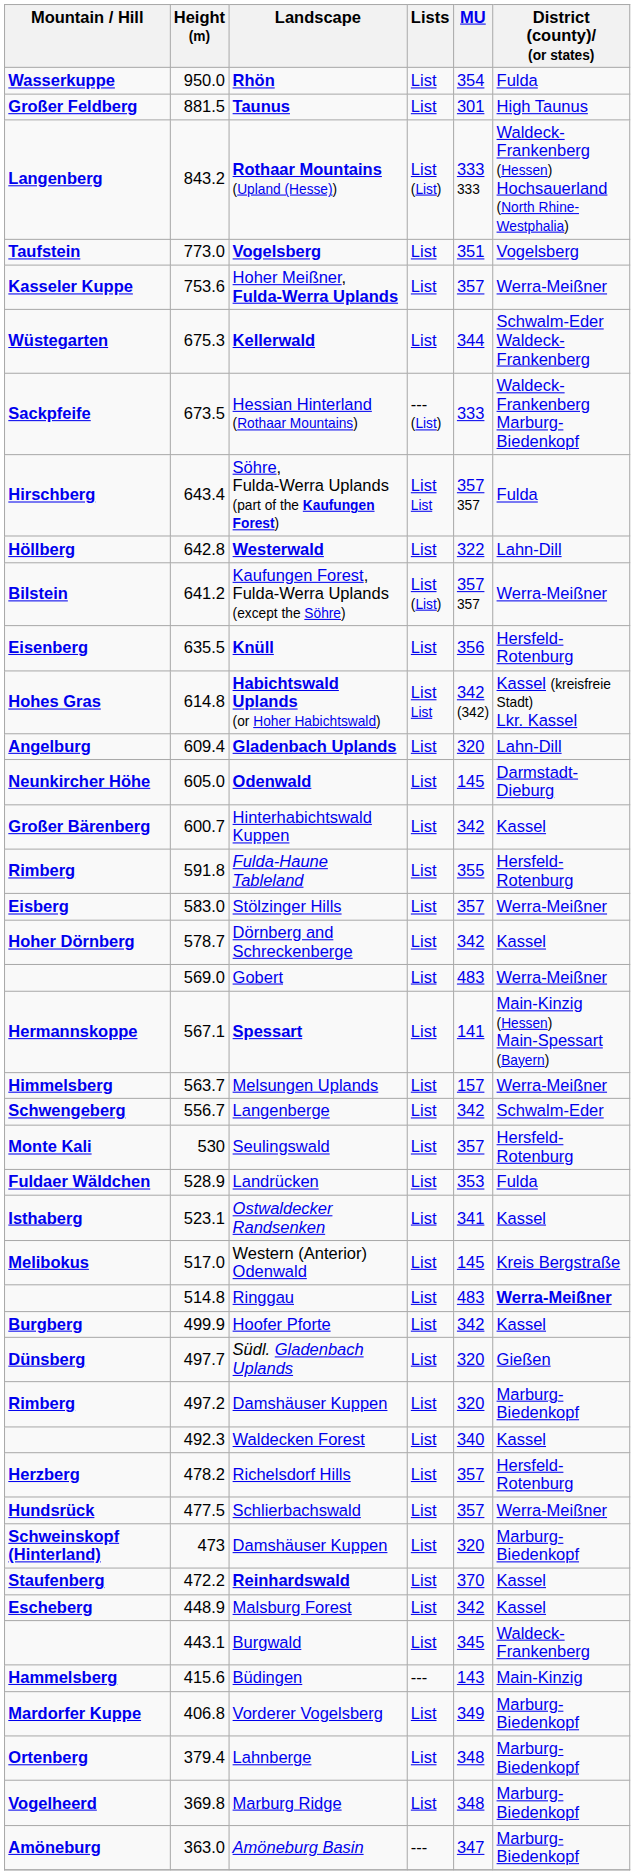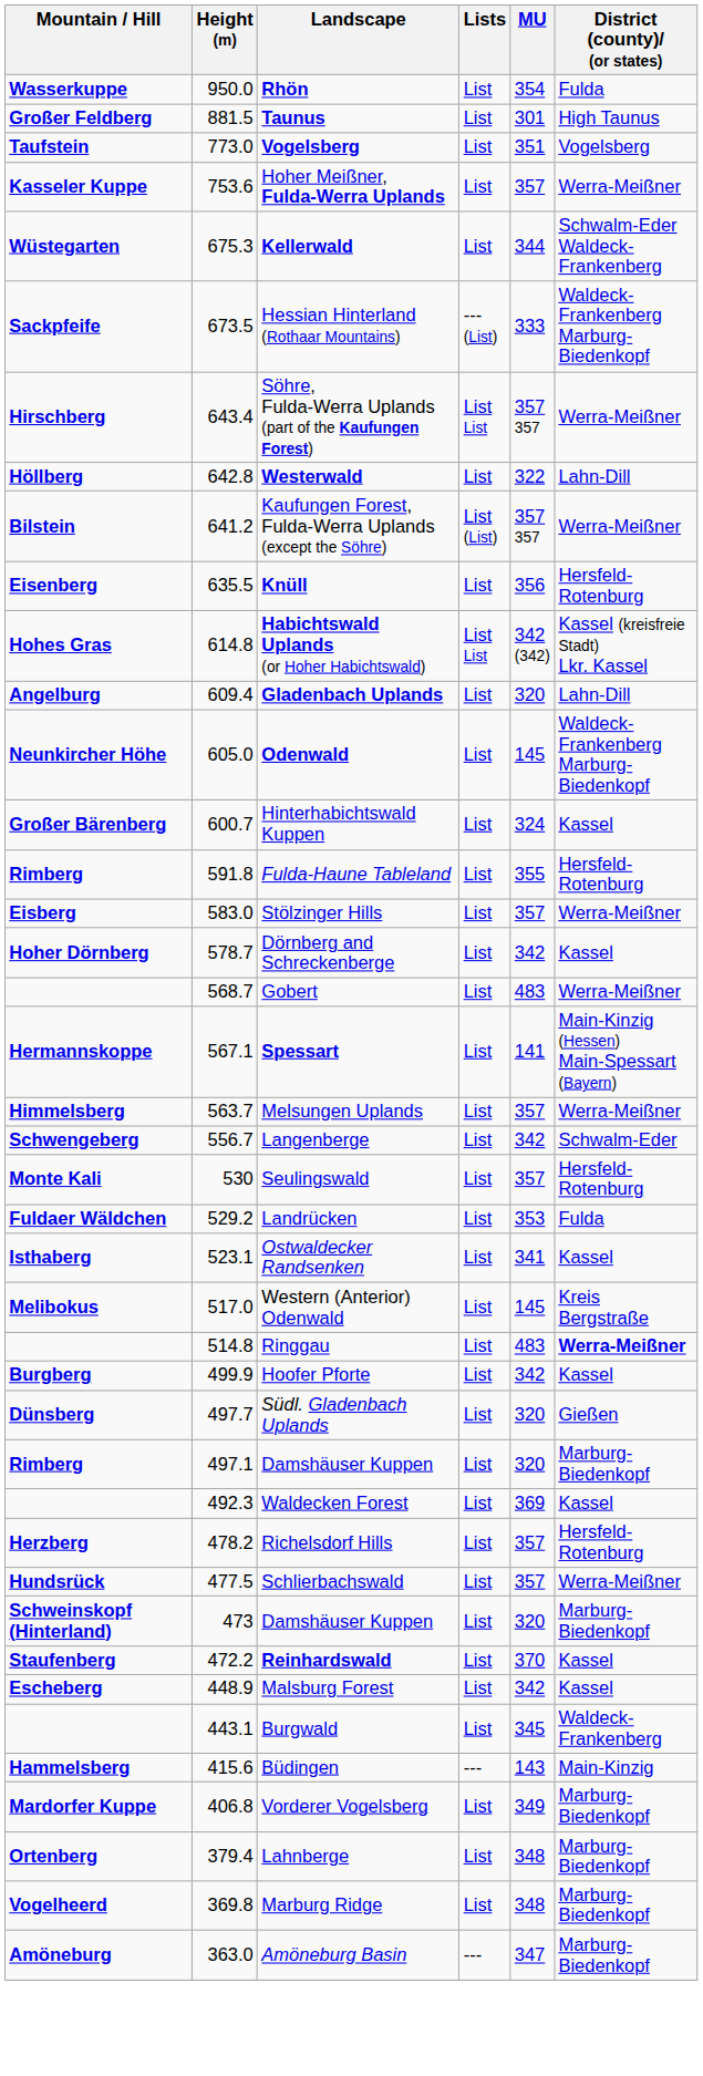 <table class="wikitable toptextcells sortable">
 <tr style="vertical-align:top">
 <th>Mountain / Hill</th>
 <th>Height<br><small>(m)</small></th>
 <th>Landscape</th>
 <th class="unsortable">Lists</th>
 <th><a href='#'>MU</a></th>
 <th>District (county)/<br><small>(or states)</small></th>
 </tr>
 <tr>
 <td><strong><a href='#'>Wasserkuppe</a></strong></td>
 <td align="right">950.0</td>
 <td><strong><a href='#'>Rhön</a></strong></td>
 <td><a href='#'>List</a></td>
 <td><a href='#'>354</a></td>
 <td><a href='#'>Fulda</a></td>
 </tr>
 <tr>
 <td><strong><a href='#'>Großer Feldberg</a></strong></td>
 <td align="right">881.5</td>
 <td><strong><a href='#'>Taunus</a></strong></td>
 <td><a href='#'>List</a></td>
 <td><a href='#'>301</a></td>
 <td><a href='#'>High Taunus</a></td>
-</tr>
-<tr>
-<td><strong><a href='#'>Langenberg</a></strong></td>
-<td align="right">843.2</td>
-<td><strong><a href='#'>Rothaar Mountains</a></strong><br><small>(<a href='#'>Upland (Hesse)</a>)</small></td>
-<td><a href='#'>List</a><br><small>(<a href='#'>List</a>)</small></td>
-<td><a href='#'>333</a><br><small>333</small></td>
-<td><a href='#'>Waldeck-Frankenberg</a><br><small>(<a href='#'>Hessen</a>)</small><br><a href='#'>Hochsauerland</a><br><small>(<a href='#'>North Rhine-Westphalia</a>)</small></td>
 </tr>
 <tr>
 <td><strong><a href='#'>Taufstein</a></strong></td>
 <td align="right">773.0</td>
 <td><strong><a href='#'>Vogelsberg</a></strong></td>
 <td><a href='#'>List</a></td>
 <td><a href='#'>351</a></td>
 <td><a href='#'>Vogelsberg</a></td>
 </tr>
 <tr>
 <td><strong><a href='#'>Kasseler Kuppe</a></strong></td>
 <td align="right">753.6</td>
 <td><a href='#'>Hoher Meißner</a>,<br><strong><a href='#'>Fulda-Werra Uplands</a></strong></td>
 <td><a href='#'>List</a></td>
 <td><a href='#'>357</a></td>
 <td><a href='#'>Werra-Meißner</a></td>
 </tr>
 <tr>
 <td><strong><a href='#'>Wüstegarten</a></strong></td>
 <td align="right">675.3</td>
 <td><strong><a href='#'>Kellerwald</a></strong></td>
 <td><a href='#'>List</a></td>
 <td><a href='#'>344</a></td>
 <td><a href='#'>Schwalm-Eder</a><br><a href='#'>Waldeck-Frankenberg</a></td>
 </tr>
 <tr>
 <td><strong><a href='#'>Sackpfeife</a></strong></td>
 <td align="right">673.5</td>
 <td><a href='#'>Hessian Hinterland</a><br><small>(<a href='#'>Rothaar Mountains</a>)</small></td>
 <td>---<br><small>(<a href='#'>List</a>)</small></td>
 <td><a href='#'>333</a></td>
 <td><a href='#'>Waldeck-Frankenberg</a><br><a href='#'>Marburg-Biedenkopf</a></td>
 </tr>
 <tr>
 <td><strong><a href='#'>Hirschberg</a></strong></td>
 <td align="right">643.4</td>
 <td><a href='#'>Söhre</a>,<br>Fulda-Werra Uplands<br><small>(part of the <strong><a href='#'>Kaufungen Forest</a></strong>)</small></td>
 <td><a href='#'>List</a><br><small><a href='#'>List</a></small></td>
 <td><a href='#'>357</a><br><small>357</small></td>
-<td><a href='#'>Fulda</a></td>
+<td><a href='#'>Werra-Meißner</a></td>
 </tr>
 <tr>
 <td><strong><a href='#'>Höllberg</a></strong></td>
 <td align="right">642.8</td>
 <td><strong><a href='#'>Westerwald</a></strong></td>
 <td><a href='#'>List</a></td>
 <td><a href='#'>322</a></td>
 <td><a href='#'>Lahn-Dill</a></td>
 </tr>
 <tr>
 <td><strong><a href='#'>Bilstein</a></strong></td>
 <td align="right">641.2</td>
 <td><a href='#'>Kaufungen Forest</a>,<br>Fulda-Werra Uplands<br><small>(except the <a href='#'>Söhre</a>)</small></td>
 <td><a href='#'>List</a><br><small>(<a href='#'>List</a>)</small></td>
 <td><a href='#'>357</a><br><small>357</small></td>
 <td><a href='#'>Werra-Meißner</a></td>
 </tr>
 <tr>
 <td><strong><a href='#'>Eisenberg</a></strong></td>
 <td align="right">635.5</td>
 <td><strong><a href='#'>Knüll</a></strong></td>
 <td><a href='#'>List</a></td>
 <td><a href='#'>356</a></td>
 <td><a href='#'>Hersfeld-Rotenburg</a></td>
 </tr>
 <tr>
 <td><strong><a href='#'>Hohes Gras</a></strong></td>
 <td align="right">614.8</td>
 <td><strong><a href='#'>Habichtswald Uplands</a></strong><br><small>(or <a href='#'>Hoher Habichtswald</a>)</small></td>
 <td><a href='#'>List</a><br><small><a href='#'>List</a></small></td>
 <td><a href='#'>342</a><br><small>(342)</small></td>
 <td><a href='#'>Kassel</a> <small>(kreisfreie Stadt)</small><br><a href='#'>Lkr. Kassel</a></td>
 </tr>
 <tr>
 <td><strong><a href='#'>Angelburg</a></strong></td>
 <td align="right">609.4</td>
 <td><strong><a href='#'>Gladenbach Uplands</a></strong></td>
 <td><a href='#'>List</a></td>
 <td><a href='#'>320</a></td>
 <td><a href='#'>Lahn-Dill</a></td>
 </tr>
 <tr>
 <td><strong><a href='#'>Neunkircher Höhe</a></strong></td>
 <td align="right">605.0</td>
 <td><strong><a href='#'>Odenwald</a></strong></td>
 <td><a href='#'>List</a></td>
 <td><a href='#'>145</a></td>
-<td><a href='#'>Darmstadt-Dieburg</a></td>
+<td><a href='#'>Waldeck-Frankenberg</a><br><a href='#'>Marburg-Biedenkopf</a></td>
 </tr>
 <tr>
 <td><strong><a href='#'>Großer Bärenberg</a></strong></td>
 <td align="right">600.7</td>
 <td><a href='#'>Hinterhabichtswald Kuppen</a></td>
 <td><a href='#'>List</a></td>
-<td><a href='#'>342</a></td>
+<td><a href='#'>324</a></td>
 <td><a href='#'>Kassel</a></td>
 </tr>
 <tr>
 <td><strong><a href='#'>Rimberg</a></strong></td>
 <td align="right">591.8</td>
 <td><em><a href='#'>Fulda-Haune Tableland</a></em></td>
 <td><a href='#'>List</a></td>
 <td><a href='#'>355</a></td>
 <td><a href='#'>Hersfeld-Rotenburg</a></td>
 </tr>
 <tr>
 <td><strong><a href='#'>Eisberg</a></strong></td>
 <td align="right">583.0</td>
 <td><a href='#'>Stölzinger Hills</a></td>
 <td><a href='#'>List</a></td>
 <td><a href='#'>357</a></td>
 <td><a href='#'>Werra-Meißner</a></td>
 </tr>
 <tr>
 <td><strong><a href='#'>Hoher Dörnberg</a></strong></td>
 <td align="right">578.7</td>
 <td><a href='#'>Dörnberg and Schreckenberge</a></td>
 <td><a href='#'>List</a></td>
 <td><a href='#'>342</a></td>
 <td><a href='#'>Kassel</a></td>
 </tr>
 <tr>
 <td></td>
-<td align="right">569.0</td>
+<td align="right">568.7</td>
 <td><a href='#'>Gobert</a></td>
 <td><a href='#'>List</a></td>
 <td><a href='#'>483</a></td>
 <td><a href='#'>Werra-Meißner</a></td>
 </tr>
 <tr>
 <td><strong><a href='#'>Hermannskoppe</a></strong></td>
 <td align="right">567.1</td>
 <td><strong><a href='#'>Spessart</a></strong></td>
 <td><a href='#'>List</a></td>
 <td><a href='#'>141</a></td>
 <td><a href='#'>Main-Kinzig</a><br><small>(<a href='#'>Hessen</a>)</small><br><a href='#'>Main-Spessart</a><br><small>(<a href='#'>Bayern</a>)</small></td>
 </tr>
 <tr>
 <td><strong><a href='#'>Himmelsberg</a></strong></td>
 <td align="right">563.7</td>
 <td><a href='#'>Melsungen Uplands</a></td>
 <td><a href='#'>List</a></td>
-<td><a href='#'>157</a></td>
+<td><a href='#'>357</a></td>
 <td><a href='#'>Werra-Meißner</a></td>
 </tr>
 <tr>
 <td><strong><a href='#'>Schwengeberg</a></strong></td>
 <td align="right">556.7</td>
 <td><a href='#'>Langenberge</a></td>
 <td><a href='#'>List</a></td>
 <td><a href='#'>342</a></td>
 <td><a href='#'>Schwalm-Eder</a></td>
 </tr>
 <tr>
 <td><strong><a href='#'>Monte Kali</a></strong></td>
 <td align="right">530</td>
 <td><a href='#'>Seulingswald</a></td>
 <td><a href='#'>List</a></td>
 <td><a href='#'>357</a></td>
 <td><a href='#'>Hersfeld-Rotenburg</a></td>
 </tr>
 <tr>
 <td><strong><a href='#'>Fuldaer Wäldchen</a></strong></td>
-<td align="right">528.9</td>
+<td align="right">529.2</td>
 <td><a href='#'>Landrücken</a></td>
 <td><a href='#'>List</a></td>
 <td><a href='#'>353</a></td>
 <td><a href='#'>Fulda</a></td>
 </tr>
 <tr>
 <td><strong><a href='#'>Isthaberg</a></strong></td>
 <td align="right">523.1</td>
 <td><em><a href='#'>Ostwaldecker Randsenken</a></em></td>
 <td><a href='#'>List</a></td>
 <td><a href='#'>341</a></td>
 <td><a href='#'>Kassel</a></td>
 </tr>
 <tr>
 <td><strong><a href='#'>Melibokus</a></strong></td>
 <td align="right">517.0</td>
 <td>Western (Anterior) <a href='#'>Odenwald</a></td>
 <td><a href='#'>List</a></td>
 <td><a href='#'>145</a></td>
 <td><a href='#'>Kreis Bergstraße</a></td>
 </tr>
 <tr>
 <td></td>
 <td align="right">514.8</td>
 <td><a href='#'>Ringgau</a></td>
 <td><a href='#'>List</a></td>
 <td><a href='#'>483</a></td>
 <td><strong><a href='#'>Werra-Meißner</a></strong></td>
 </tr>
 <tr>
 <td><strong><a href='#'>Burgberg</a></strong></td>
 <td align="right">499.9</td>
 <td><a href='#'>Hoofer Pforte</a></td>
 <td><a href='#'>List</a></td>
 <td><a href='#'>342</a></td>
 <td><a href='#'>Kassel</a></td>
 </tr>
 <tr>
 <td><strong><a href='#'>Dünsberg</a></strong></td>
 <td align="right">497.7</td>
 <td><em>Südl. <a href='#'>Gladenbach Uplands</a></em></td>
 <td><a href='#'>List</a></td>
 <td><a href='#'>320</a></td>
 <td><a href='#'>Gießen</a></td>
 </tr>
 <tr>
 <td><strong><a href='#'>Rimberg</a></strong></td>
-<td align="right">497.2</td>
+<td align="right">497.1</td>
 <td><a href='#'>Damshäuser Kuppen</a></td>
 <td><a href='#'>List</a></td>
 <td><a href='#'>320</a></td>
 <td><a href='#'>Marburg-Biedenkopf</a></td>
 </tr>
 <tr>
 <td></td>
 <td align="right">492.3</td>
 <td><a href='#'>Waldecken Forest</a></td>
 <td><a href='#'>List</a></td>
-<td><a href='#'>340</a></td>
+<td><a href='#'>369</a></td>
 <td><a href='#'>Kassel</a></td>
 </tr>
 <tr>
 <td><strong><a href='#'>Herzberg</a></strong></td>
 <td align="right">478.2</td>
 <td><a href='#'>Richelsdorf Hills</a></td>
 <td><a href='#'>List</a></td>
 <td><a href='#'>357</a></td>
 <td><a href='#'>Hersfeld-Rotenburg</a></td>
 </tr>
 <tr>
 <td><strong><a href='#'>Hundsrück</a></strong></td>
 <td align="right">477.5</td>
 <td><a href='#'>Schlierbachswald</a></td>
 <td><a href='#'>List</a></td>
 <td><a href='#'>357</a></td>
 <td><a href='#'>Werra-Meißner</a></td>
 </tr>
 <tr>
 <td><strong><a href='#'>Schweinskopf (Hinterland)</a></strong></td>
 <td align="right">473</td>
 <td><a href='#'>Damshäuser Kuppen</a></td>
 <td><a href='#'>List</a></td>
 <td><a href='#'>320</a></td>
 <td><a href='#'>Marburg-Biedenkopf</a></td>
 </tr>
 <tr>
 <td><strong><a href='#'>Staufenberg</a></strong></td>
 <td align="right">472.2</td>
 <td><strong><a href='#'>Reinhardswald</a></strong></td>
 <td><a href='#'>List</a></td>
 <td><a href='#'>370</a></td>
 <td><a href='#'>Kassel</a></td>
 </tr>
 <tr>
 <td><strong><a href='#'>Escheberg</a></strong></td>
 <td align="right">448.9</td>
 <td><a href='#'>Malsburg Forest</a></td>
 <td><a href='#'>List</a></td>
 <td><a href='#'>342</a></td>
 <td><a href='#'>Kassel</a></td>
 </tr>
 <tr>
 <td></td>
 <td align="right">443.1</td>
 <td><a href='#'>Burgwald</a></td>
 <td><a href='#'>List</a></td>
 <td><a href='#'>345</a></td>
 <td><a href='#'>Waldeck-Frankenberg</a></td>
 </tr>
 <tr>
 <td><strong><a href='#'>Hammelsberg</a></strong></td>
 <td align="right">415.6</td>
 <td><a href='#'>Büdingen</a></td>
 <td>---</td>
 <td><a href='#'>143</a></td>
 <td><a href='#'>Main-Kinzig</a></td>
 </tr>
 <tr>
 <td><strong><a href='#'>Mardorfer Kuppe</a></strong></td>
 <td align="right">406.8</td>
 <td><a href='#'>Vorderer Vogelsberg</a></td>
 <td><a href='#'>List</a></td>
 <td><a href='#'>349</a></td>
 <td><a href='#'>Marburg-Biedenkopf</a></td>
 </tr>
 <tr>
 <td><strong><a href='#'>Ortenberg</a></strong></td>
 <td align="right">379.4</td>
 <td><a href='#'>Lahnberge</a></td>
 <td><a href='#'>List</a></td>
 <td><a href='#'>348</a></td>
 <td><a href='#'>Marburg-Biedenkopf</a></td>
 </tr>
 <tr>
 <td><strong><a href='#'>Vogelheerd</a></strong></td>
 <td align="right">369.8</td>
 <td><a href='#'>Marburg Ridge</a></td>
 <td><a href='#'>List</a></td>
 <td><a href='#'>348</a></td>
 <td><a href='#'>Marburg-Biedenkopf</a></td>
 </tr>
 <tr>
 <td><strong><a href='#'>Amöneburg</a></strong></td>
 <td align="right">363.0</td>
 <td><em><a href='#'>Amöneburg Basin</a></em></td>
 <td>---</td>
 <td><a href='#'>347</a></td>
 <td><a href='#'>Marburg-Biedenkopf</a></td>
 </tr>
 <tr>
 </tr>
 </table>
